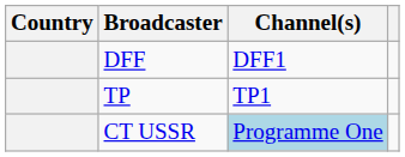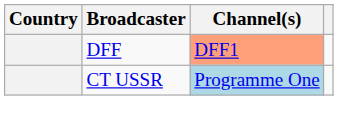 <table class="wikitable plainrowheaders">
 <tr>
 <th scope="col">Country</th>
 <th scope="col">Broadcaster</th>
 <th scope="col">Channel(s)</th>
 <th scope="col"></th>
 </tr>
 <tr>
 <th scope="row"></th>
 <td><a href='#'>DFF</a></td>
-<td><a href='#'>DFF1</a></td>
-<td></td>
-</tr>
-<tr>
-<th scope="row"></th>
-<td><a href='#'>TP</a></td>
-<td><a href='#'>TP1</a></td>
+<td style="background: lightsalmon;"><a href='#'>DFF1</a></td>
 <td></td>
 </tr>
 <tr>
 <th scope="row"></th>
 <td><a href='#'>CT USSR</a></td>
 <td style="background: lightblue;"><a href='#'>Programme One</a></td>
 <td></td>
 </tr>
 </table>
